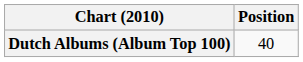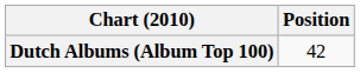 <table class="wikitable plainrowheaders">
 <tr>
 <th>Chart (2010)</th>
 <th>Position</th>
 </tr>
 <tr>
 <th scope="row">Dutch Albums (Album Top 100)</th>
-<td style="text-align:center;">40</td>
+<td style="text-align:center;">42</td>
 </tr>
 </table>
